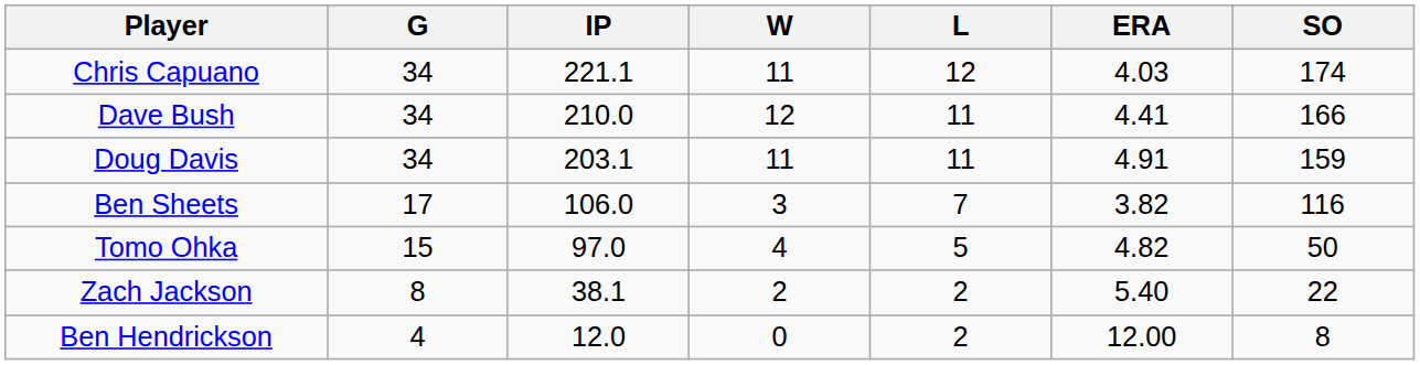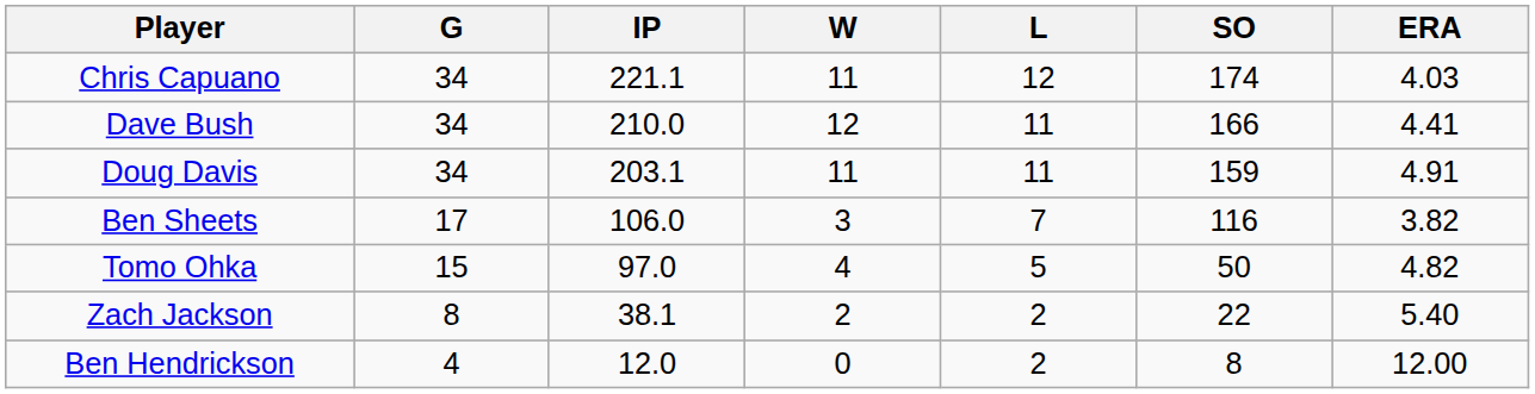 <table class="wikitable sortable">
 <tr>
 <th bgcolor="#DDDDFF" width="16%">Player</th>
 <th bgcolor="#DDDDFF" width="9%">G</th>
 <th bgcolor="#DDDDFF" width="9%">IP</th>
 <th bgcolor="#DDDDFF" width="9%">W</th>
 <th bgcolor="#DDDDFF" width="9%">L</th>
+<th bgcolor="#DDDDFF" width="9%">SO</th>
 <th bgcolor="#DDDDFF" width="9%">ERA</th>
-<th bgcolor="#DDDDFF" width="9%">SO</th>
 </tr>
 <tr align="center">
 <td><a href='#'>Chris Capuano</a></td>
 <td>34</td>
 <td>221.1</td>
 <td>11</td>
 <td>12</td>
+<td>174</td>
 <td>4.03</td>
-<td>174</td>
 </tr>
 <tr align=center>
 <td><a href='#'>Dave Bush</a></td>
 <td>34</td>
 <td>210.0</td>
 <td>12</td>
 <td>11</td>
+<td>166</td>
 <td>4.41</td>
-<td>166</td>
 </tr>
 <tr align=center>
 <td><a href='#'>Doug Davis</a></td>
 <td>34</td>
 <td>203.1</td>
 <td>11</td>
 <td>11</td>
+<td>159</td>
 <td>4.91</td>
-<td>159</td>
 </tr>
 <tr align=center>
 <td><a href='#'>Ben Sheets</a></td>
 <td>17</td>
 <td>106.0</td>
 <td>3</td>
 <td>7</td>
+<td>116</td>
 <td>3.82</td>
-<td>116</td>
 </tr>
 <tr align=center>
 <td><a href='#'>Tomo Ohka</a></td>
 <td>15</td>
 <td>97.0</td>
 <td>4</td>
 <td>5</td>
+<td>50</td>
 <td>4.82</td>
-<td>50</td>
 </tr>
 <tr align=center>
 <td><a href='#'>Zach Jackson</a></td>
 <td>8</td>
 <td>38.1</td>
 <td>2</td>
 <td>2</td>
+<td>22</td>
 <td>5.40</td>
-<td>22</td>
 </tr>
 <tr align=center>
 <td><a href='#'>Ben Hendrickson</a></td>
 <td>4</td>
 <td>12.0</td>
 <td>0</td>
 <td>2</td>
+<td>8</td>
 <td>12.00</td>
-<td>8</td>
 </tr>
 </table>
